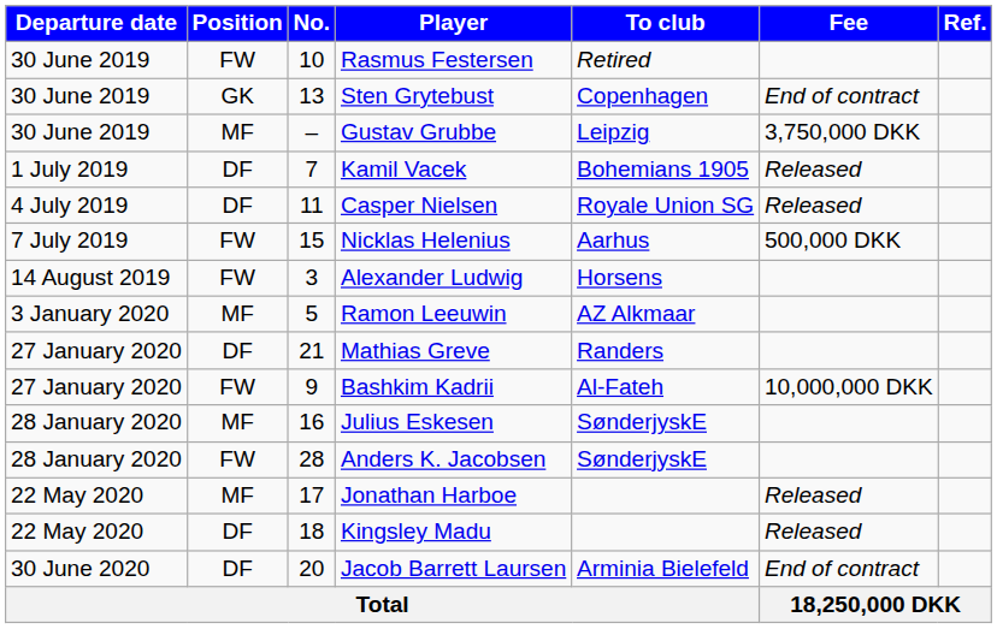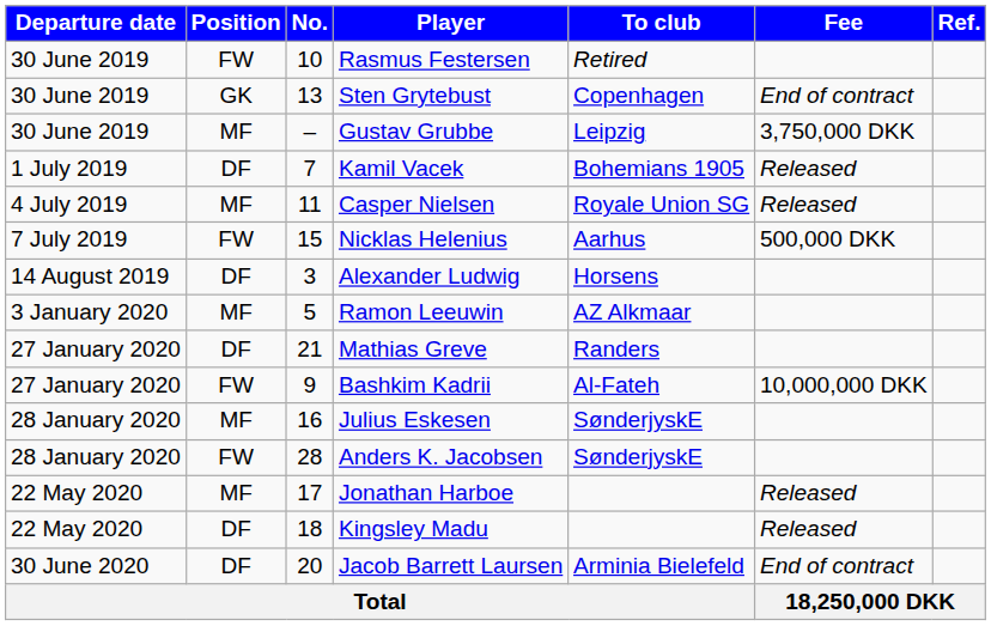 <table class="wikitable sortable">
 <tr>
 <th style="background:#0000ff; color:white;"><strong>Departure date</strong></th>
 <th style="background:#0000ff; color:white;"><strong>Position</strong></th>
 <th style="background:#0000ff; color:white;"><strong>No.</strong></th>
 <th style="background:#0000ff; color:white;"><strong>Player</strong></th>
 <th style="background:#0000ff; color:white;"><strong>To club</strong></th>
 <th style="background:#0000ff; color:white;"><strong>Fee</strong></th>
 <th style="background:#0000ff; color:white;"><strong>Ref.</strong></th>
 </tr>
 <tr>
 <td>30 June 2019</td>
 <td style="text-align:center;">FW</td>
 <td style="text-align:center;">10</td>
 <td style="text-align:left;"> <a href='#'>Rasmus Festersen</a></td>
 <td style="text-align:left;"><em>Retired</em></td>
 <td></td>
 <td></td>
 </tr>
 <tr>
 <td>30 June 2019</td>
 <td style="text-align:center;">GK</td>
 <td style="text-align:center;">13</td>
 <td style="text-align:left;"> <a href='#'>Sten Grytebust</a></td>
 <td style="text-align:left;"> <a href='#'>Copenhagen</a></td>
 <td><em>End of contract</em></td>
 <td></td>
 </tr>
 <tr>
 <td>30 June 2019</td>
 <td style="text-align:center;">MF</td>
 <td style="text-align:center;">–</td>
 <td style="text-align:left;"> <a href='#'>Gustav Grubbe</a></td>
 <td style="text-align:left;"> <a href='#'>Leipzig</a></td>
 <td>3,750,000 DKK</td>
 <td></td>
 </tr>
 <tr>
 <td>1 July 2019</td>
 <td style="text-align:center;">DF</td>
 <td style="text-align:center;">7</td>
 <td style="text-align:left;"> <a href='#'>Kamil Vacek</a></td>
 <td style="text-align:left;"> <a href='#'>Bohemians 1905</a></td>
 <td><em>Released</em></td>
 <td></td>
 </tr>
 <tr>
 <td>4 July 2019</td>
-<td style="text-align:center;">DF</td>
+<td style="text-align:center;">MF</td>
 <td style="text-align:center;">11</td>
 <td style="text-align:left;"> <a href='#'>Casper Nielsen</a></td>
 <td style="text-align:left;"> <a href='#'>Royale Union SG</a></td>
 <td><em>Released</em></td>
 <td></td>
 </tr>
 <tr>
 <td>7 July 2019</td>
 <td style="text-align:center;">FW</td>
 <td style="text-align:center;">15</td>
 <td style="text-align:left;"> <a href='#'>Nicklas Helenius</a></td>
 <td style="text-align:left;"> <a href='#'>Aarhus</a></td>
 <td>500,000 DKK</td>
 <td></td>
 </tr>
 <tr>
 <td>14 August 2019</td>
-<td style="text-align:center;">FW</td>
+<td style="text-align:center;">DF</td>
 <td style="text-align:center;">3</td>
 <td style="text-align:left;"> <a href='#'>Alexander Ludwig</a></td>
 <td style="text-align:left;"> <a href='#'>Horsens</a></td>
 <td></td>
 <td></td>
 </tr>
 <tr>
 <td>3 January 2020</td>
 <td style="text-align:center;">MF</td>
 <td style="text-align:center;">5</td>
 <td style="text-align:left;"> <a href='#'>Ramon Leeuwin</a></td>
 <td style="text-align:left;"> <a href='#'>AZ Alkmaar</a></td>
 <td></td>
 <td></td>
 </tr>
 <tr>
 <td>27 January 2020</td>
 <td style="text-align:center;">DF</td>
 <td style="text-align:center;">21</td>
 <td style="text-align:left;"> <a href='#'>Mathias Greve</a></td>
 <td style="text-align:left;"> <a href='#'>Randers</a></td>
 <td></td>
 <td></td>
 </tr>
 <tr>
 <td>27 January 2020</td>
 <td style="text-align:center;">FW</td>
 <td style="text-align:center;">9</td>
 <td style="text-align:left;"> <a href='#'>Bashkim Kadrii</a></td>
 <td style="text-align:left;"> <a href='#'>Al-Fateh</a></td>
 <td>10,000,000 DKK</td>
 <td></td>
 </tr>
 <tr>
 <td>28 January 2020</td>
 <td style="text-align:center;">MF</td>
 <td style="text-align:center;">16</td>
 <td style="text-align:left;"> <a href='#'>Julius Eskesen</a></td>
 <td style="text-align:left;"> <a href='#'>SønderjyskE</a></td>
 <td></td>
 <td></td>
 </tr>
 <tr>
 <td>28 January 2020</td>
 <td style="text-align:center;">FW</td>
 <td style="text-align:center;">28</td>
 <td style="text-align:left;"> <a href='#'>Anders K. Jacobsen</a></td>
 <td style="text-align:left;"> <a href='#'>SønderjyskE</a></td>
 <td></td>
 <td></td>
 </tr>
 <tr>
 <td>22 May 2020</td>
 <td style="text-align:center;">MF</td>
 <td style="text-align:center;">17</td>
 <td style="text-align:left;"> <a href='#'>Jonathan Harboe</a></td>
 <td style="text-align:left;"></td>
 <td><em>Released</em></td>
 <td></td>
 </tr>
 <tr>
 <td>22 May 2020</td>
 <td style="text-align:center;">DF</td>
 <td style="text-align:center;">18</td>
 <td style="text-align:left;"> <a href='#'>Kingsley Madu</a></td>
 <td style="text-align:left;"></td>
 <td><em>Released</em></td>
 <td></td>
 </tr>
 <tr>
 <td>30 June 2020</td>
 <td style="text-align:center;">DF</td>
 <td style="text-align:center;">20</td>
 <td style="text-align:left;"> <a href='#'>Jacob Barrett Laursen</a></td>
 <td style="text-align:left;"> <a href='#'>Arminia Bielefeld</a></td>
 <td><em>End of contract</em></td>
 <td></td>
 </tr>
 <tr>
 <th colspan="5">Total</th>
 <th colspan="2">18,250,000 DKK</th>
 </tr>
 </table>
